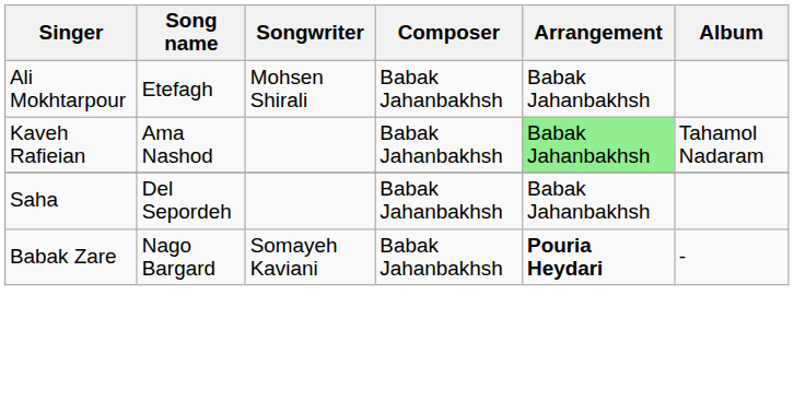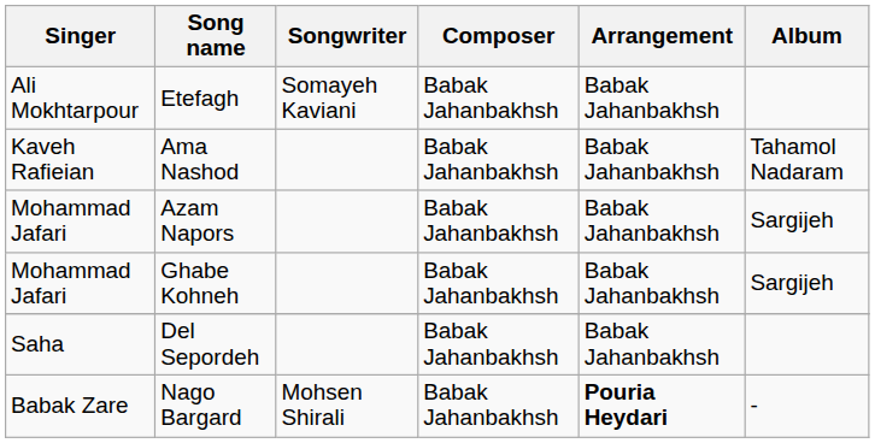 <table class="wikitable">
 <tr>
 <th>Singer</th>
 <th>Song name</th>
 <th>Songwriter</th>
 <th>Composer</th>
 <th>Arrangement</th>
 <th>Album</th>
 </tr>
 <tr>
 <td>Ali Mokhtarpour</td>
 <td>Etefagh</td>
-<td>Mohsen Shirali</td>
+<td>Somayeh Kaviani</td>
 <td>Babak Jahanbakhsh</td>
 <td>Babak Jahanbakhsh</td>
 <td></td>
 </tr>
 <tr>
 <td>Kaveh Rafieian</td>
 <td>Ama Nashod</td>
 <td></td>
 <td>Babak Jahanbakhsh</td>
-<td style="background: lightgreen;">Babak Jahanbakhsh</td>
+<td>Babak Jahanbakhsh</td>
 <td>Tahamol Nadaram</td>
+</tr>
+<tr>
+<td>Mohammad Jafari</td>
+<td>Azam Napors</td>
+<td></td>
+<td>Babak Jahanbakhsh</td>
+<td>Babak Jahanbakhsh</td>
+<td>Sargijeh</td>
+</tr>
+<tr>
+<td>Mohammad Jafari</td>
+<td>Ghabe Kohneh</td>
+<td></td>
+<td>Babak Jahanbakhsh</td>
+<td>Babak Jahanbakhsh</td>
+<td>Sargijeh</td>
 </tr>
 <tr>
 </tr>
 <tr>
 <td>Saha</td>
 <td>Del Sepordeh</td>
 <td></td>
 <td>Babak Jahanbakhsh</td>
 <td>Babak Jahanbakhsh</td>
 <td></td>
 </tr>
 <tr>
 <td>Babak Zare</td>
 <td>Nago Bargard</td>
-<td>Somayeh Kaviani</td>
+<td>Mohsen Shirali</td>
 <td>Babak Jahanbakhsh</td>
 <td><strong>Pouria Heydari</strong></td>
 <td>-</td>
 </tr>
 </table>
